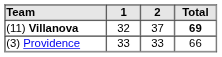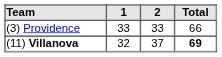 <table border=1 cellspacing=0 width=300 style="margin-left:3em;">
 <tr style="text-align:center; background-color:#e6e6e6;">
 <th align=left width=30%>Team</th>
 <th width=10%>1</th>
 <th width=10%>2</th>
 <th width=10%>Total</th>
 </tr>
 <tr style="text-align:center;">
+<td align=left>(3) <a href='#'>Providence</a></td>
+<td>33</td>
+<td>33</td>
+<td>66</td>
+</tr>
+<tr style="text-align:center;">
 <td align=left>(11) <strong>Villanova</strong></td>
 <td>32</td>
 <td>37</td>
 <td><strong>69</strong></td>
 </tr>
 <tr style="text-align:center;">
-<td align=left>(3) <a href='#'>Providence</a></td>
-<td>33</td>
-<td>33</td>
-<td>66</td>
-</tr>
-<tr style="text-align:center;">
 </tr>
 </table>
